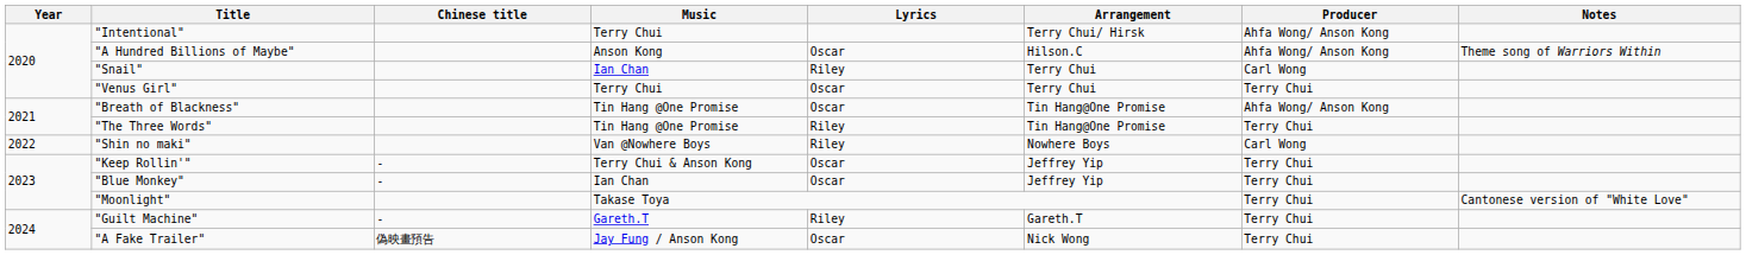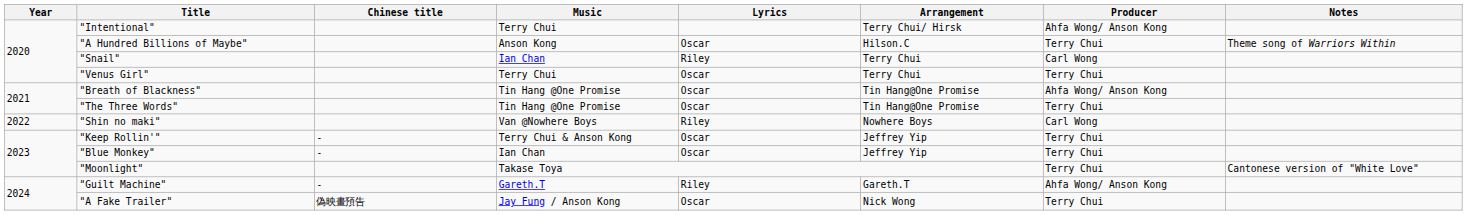 <table class="wikitable plainrowheaders">
 <tr>
 <th width="4%">Year</th>
 <th width="13%">Title</th>
 <th width="10%">Chinese title</th>
 <th width="10%">Music</th>
 <th width="10%">Lyrics</th>
 <th width="10%">Arrangement</th>
 <th width="10%">Producer</th>
 <th width="13%">Notes</th>
 </tr>
 <tr>
 <td rowspan="4">2020</td>
 <td>"Intentional"</td>
 <td></td>
 <td>Terry Chui</td>
 <td></td>
 <td>Terry Chui/ Hirsk</td>
 <td>Ahfa Wong/ Anson Kong</td>
 <td></td>
 </tr>
 <tr>
 <td>"A Hundred Billions of Maybe"</td>
 <td></td>
 <td>Anson Kong</td>
 <td>Oscar</td>
 <td>Hilson.C</td>
-<td>Ahfa Wong/ Anson Kong</td>
+<td>Terry Chui</td>
 <td>Theme song of <em>Warriors Within</em></td>
 </tr>
 <tr>
 <td>"Snail"</td>
 <td></td>
 <td><a href='#'>Ian Chan</a></td>
 <td>Riley</td>
 <td>Terry Chui</td>
 <td>Carl Wong</td>
 <td></td>
 </tr>
 <tr>
 <td>"Venus Girl"</td>
 <td></td>
 <td>Terry Chui</td>
 <td>Oscar</td>
 <td>Terry Chui</td>
 <td>Terry Chui</td>
 <td></td>
 </tr>
 <tr>
 <td rowspan="2">2021</td>
 <td>"Breath of Blackness"</td>
 <td></td>
 <td>Tin Hang @One Promise</td>
 <td>Oscar</td>
 <td>Tin Hang@One Promise</td>
 <td>Ahfa Wong/ Anson Kong</td>
 <td></td>
 </tr>
 <tr>
 <td>"The Three Words"</td>
 <td></td>
 <td>Tin Hang @One Promise</td>
-<td>Riley</td>
+<td>Oscar</td>
 <td>Tin Hang@One Promise</td>
 <td>Terry Chui</td>
 <td></td>
 </tr>
 <tr>
 <td rowspan="1">2022</td>
 <td>"Shin no maki"</td>
 <td></td>
 <td>Van @Nowhere Boys</td>
 <td>Riley</td>
 <td>Nowhere Boys</td>
 <td>Carl Wong</td>
 <td></td>
 </tr>
 <tr>
 <td rowspan="3">2023</td>
 <td>"Keep Rollin'"</td>
 <td>-</td>
 <td>Terry Chui & Anson Kong</td>
 <td>Oscar</td>
 <td>Jeffrey Yip</td>
 <td>Terry Chui</td>
 <td></td>
 </tr>
 <tr>
 <td>"Blue Monkey"</td>
 <td>-</td>
 <td>Ian Chan</td>
 <td>Oscar</td>
 <td>Jeffrey Yip</td>
 <td>Terry Chui</td>
 <td></td>
 </tr>
 <tr>
 <td>"Moonlight"</td>
 <td></td>
 <td colspan="3">Takase Toya</td>
 <td>Terry Chui</td>
 <td>Cantonese version of "White Love"</td>
 </tr>
 <tr>
 <td rowspan="2">2024</td>
 <td>"Guilt Machine"</td>
 <td>-</td>
 <td><a href='#'>Gareth.T</a></td>
 <td>Riley</td>
 <td>Gareth.T</td>
-<td>Terry Chui</td>
+<td>Ahfa Wong/ Anson Kong</td>
 <td></td>
 </tr>
 <tr>
 <td>"A Fake Trailer"</td>
 <td>偽映畫預告</td>
 <td><a href='#'>Jay Fung</a> / Anson Kong</td>
 <td>Oscar</td>
 <td>Nick Wong</td>
 <td>Terry Chui</td>
 <td></td>
 </tr>
 </table>
